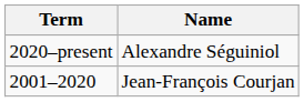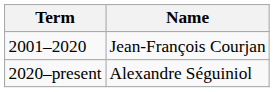 <table class="wikitable">
 <tr>
 <th>Term</th>
 <th>Name</th>
 </tr>
 <tr>
+<td>2001–2020</td>
+<td>Jean-François Courjan</td>
+</tr>
+<tr>
 <td>2020–present</td>
 <td>Alexandre Séguiniol</td>
 </tr>
-<tr>
-<td>2001–2020</td>
-<td>Jean-François Courjan</td>
-</tr>
 </table>
